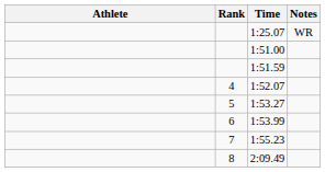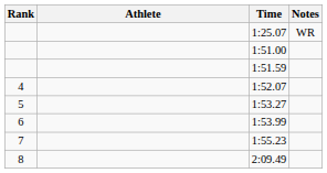 <table class="wikitable" style="text-align:center">
 <tr>
+<th>Rank</th>
 <th Style="width:18em">Athlete</th>
-<th>Rank</th>
 <th>Time</th>
 <th>Notes</th>
 </tr>
 <tr>
+<td></td>
 <td style="text-align:left"></td>
-<td></td>
 <td>1:25.07</td>
 <td>WR</td>
 </tr>
 <tr>
+<td></td>
 <td style="text-align:left"></td>
-<td></td>
 <td>1:51.00</td>
 <td></td>
 </tr>
 <tr>
+<td></td>
 <td style="text-align:left"></td>
-<td></td>
 <td>1:51.59</td>
 <td></td>
 </tr>
 <tr>
+<td>4</td>
 <td style="text-align:left"></td>
-<td>4</td>
 <td>1:52.07</td>
 <td></td>
 </tr>
 <tr>
+<td>5</td>
 <td style="text-align:left"></td>
-<td>5</td>
 <td>1:53.27</td>
 <td></td>
 </tr>
 <tr>
+<td>6</td>
 <td style="text-align:left"></td>
-<td>6</td>
 <td>1:53.99</td>
 <td></td>
 </tr>
 <tr>
+<td>7</td>
 <td style="text-align:left"></td>
-<td>7</td>
 <td>1:55.23</td>
 <td></td>
 </tr>
 <tr>
+<td>8</td>
 <td style="text-align:left"></td>
-<td>8</td>
 <td>2:09.49</td>
 <td></td>
 </tr>
 </table>
